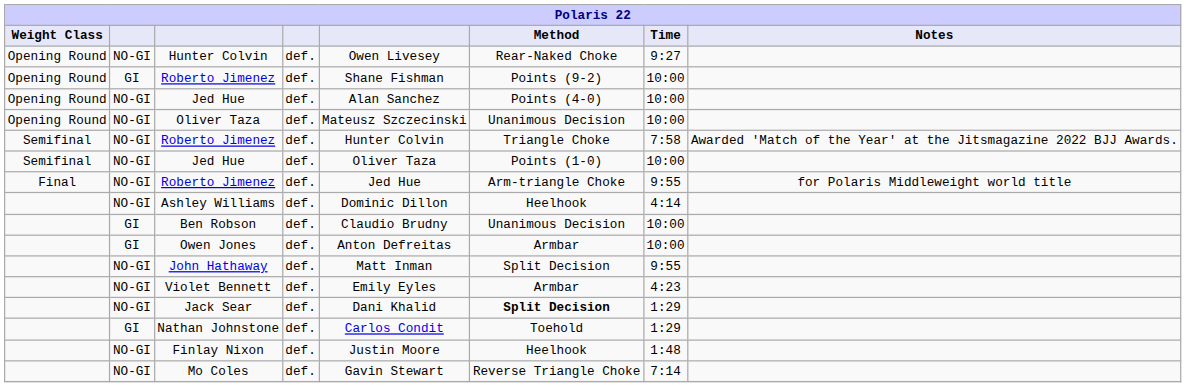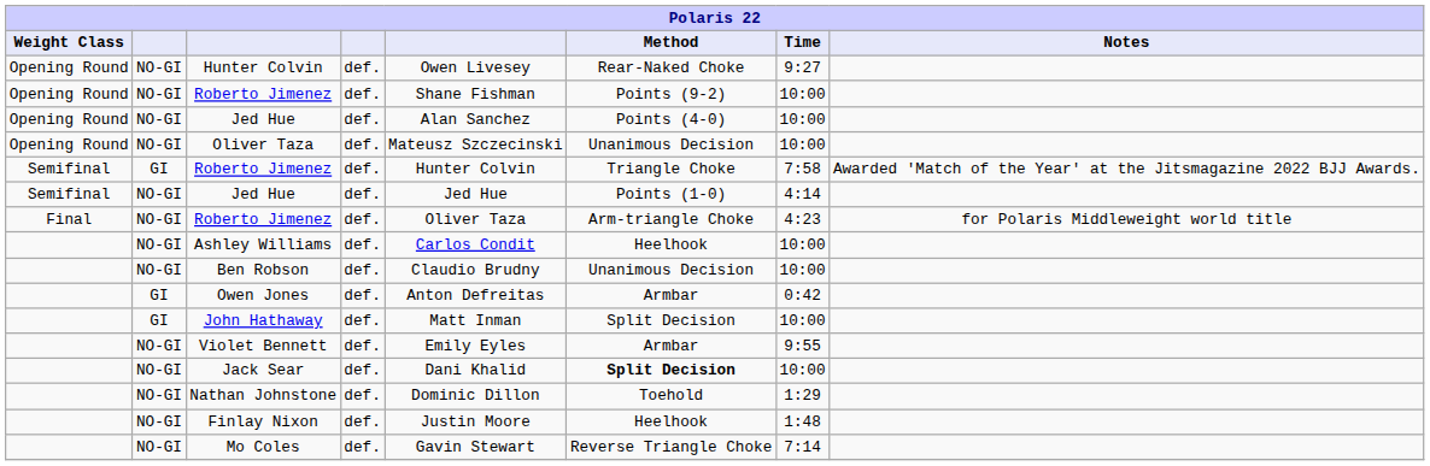 <table class="wikitable" style="font-size: 80%;">
 <tr>
 <th colspan="9" style="background-color: #ccf; color: #000080; text-align: center;"><strong>Polaris 22</strong></th>
 </tr>
 <tr>
 <th colspan="1" style="background-color: #E6E8FA; color: #000000; text-align: center;">Weight Class</th>
 <th colspan="1" style="background-color: #E6E8FA; color: #000000; text-align: center;"></th>
 <th colspan="1" style="background-color: #E6E8FA; color: #000000; text-align: center;"></th>
 <th colspan="1" style="background-color: #E6E8FA; color: #000000; text-align: center;"></th>
 <th colspan="1" style="background-color: #E6E8FA; color: #000000; text-align: center;"></th>
 <th colspan="1" style="background-color: #E6E8FA; color: #000000; text-align: center;">Method</th>
 <th colspan="1" style="background-color: #E6E8FA; color: #000000; text-align: center;">Time</th>
 <th colspan="1" style="background-color: #E6E8FA; color: #000000; text-align: center;">Notes</th>
 </tr>
 <tr>
 <td align=center>Opening Round</td>
 <td align=center>NO-GI</td>
 <td align=center> Hunter Colvin</td>
 <td align=center>def.</td>
 <td align=center> Owen Livesey</td>
 <td align=center>Rear-Naked Choke</td>
 <td align=center>9:27</td>
 <td align=center></td>
 </tr>
 <tr>
 <td align=center>Opening Round</td>
-<td align=center>GI</td>
+<td align=center>NO-GI</td>
 <td align=center> <a href='#'>Roberto Jimenez</a></td>
 <td align=center>def.</td>
 <td align=center> Shane Fishman</td>
 <td align=center>Points (9-2)</td>
 <td align=center>10:00</td>
 <td align=center></td>
 </tr>
 <tr>
 <td align=center>Opening Round</td>
 <td align=center>NO-GI</td>
 <td align=center> Jed Hue</td>
 <td align=center>def.</td>
 <td align=center> Alan Sanchez</td>
 <td align=center>Points (4-0)</td>
 <td align=center>10:00</td>
 <td align=center></td>
 </tr>
 <tr>
 <td align=center>Opening Round</td>
 <td align=center>NO-GI</td>
 <td align=center> Oliver Taza</td>
 <td align=center>def.</td>
 <td align=center> Mateusz Szczecinski</td>
 <td align=center>Unanimous Decision</td>
 <td align=center>10:00</td>
 <td align=center></td>
 </tr>
 <tr>
 <td align=center>Semifinal</td>
-<td align=center>NO-GI</td>
+<td align=center>GI</td>
 <td align=center> <a href='#'>Roberto Jimenez</a></td>
 <td align=center>def.</td>
 <td align=center> Hunter Colvin</td>
 <td align=center>Triangle Choke</td>
 <td align=center>7:58</td>
 <td align=center>Awarded 'Match of the Year' at the Jitsmagazine 2022 BJJ Awards.</td>
 </tr>
 <tr>
 <td align=center>Semifinal</td>
 <td align=center>NO-GI</td>
 <td align=center> Jed Hue</td>
 <td align=center>def.</td>
-<td align=center> Oliver Taza</td>
+<td align=center> Jed Hue</td>
 <td align=center>Points (1-0)</td>
-<td align=center>10:00</td>
+<td align=center>4:14</td>
 <td align=center></td>
 </tr>
 <tr>
 <td align=center>Final</td>
 <td align=center>NO-GI</td>
 <td align=center> <a href='#'>Roberto Jimenez</a></td>
 <td align=center>def.</td>
-<td align=center> Jed Hue</td>
+<td align=center> Oliver Taza</td>
 <td align=center>Arm-triangle Choke</td>
-<td align=center>9:55</td>
+<td align=center>4:23</td>
 <td align=center>for Polaris Middleweight world title</td>
 </tr>
 <tr>
 <td align=center></td>
 <td align=center>NO-GI</td>
 <td align=center> Ashley Williams</td>
 <td align=center>def.</td>
-<td align=center> Dominic Dillon</td>
+<td align=center> <a href='#'>Carlos Condit</a></td>
 <td align=center>Heelhook</td>
-<td align=center>4:14</td>
+<td align=center>10:00</td>
 <td align=center></td>
 </tr>
 <tr>
 <td align=center></td>
-<td align=center>GI</td>
+<td align=center>NO-GI</td>
 <td align=center> Ben Robson</td>
 <td align=center>def.</td>
 <td align=center> Claudio Brudny</td>
 <td align=center>Unanimous Decision</td>
 <td align=center>10:00</td>
 <td align=center></td>
 </tr>
 <tr>
 <td align=center></td>
 <td align=center>GI</td>
 <td align=center> Owen Jones</td>
 <td align=center>def.</td>
 <td align=center> Anton Defreitas</td>
 <td align=center>Armbar</td>
-<td align=center>10:00</td>
+<td align=center>0:42</td>
 <td align=center></td>
 </tr>
 <tr>
 <td align=center></td>
-<td align=center>NO-GI</td>
+<td align=center>GI</td>
 <td align=center> <a href='#'>John Hathaway</a></td>
 <td align=center>def.</td>
 <td align=center> Matt Inman</td>
 <td align=center>Split Decision</td>
-<td align=center>9:55</td>
+<td align=center>10:00</td>
 <td align=center></td>
 </tr>
 <tr>
 <td align=center></td>
 <td align=center>NO-GI</td>
 <td align=center> Violet Bennett</td>
 <td align=center>def.</td>
 <td align=center> Emily Eyles</td>
 <td align=center>Armbar</td>
-<td align=center>4:23</td>
+<td align=center>9:55</td>
 <td align=center></td>
 </tr>
 <tr>
 <td align=center></td>
 <td align=center>NO-GI</td>
 <td align=center> Jack Sear</td>
 <td align=center>def.</td>
 <td align=center> Dani Khalid</td>
 <td align=center><strong>Split Decision</strong></td>
-<td align=center>1:29</td>
+<td align=center>10:00</td>
 <td align=center></td>
 </tr>
 <tr>
 <td align=center></td>
-<td align=center>GI</td>
+<td align=center>NO-GI</td>
 <td align=center> Nathan Johnstone</td>
 <td align=center>def.</td>
-<td align=center> <a href='#'>Carlos Condit</a></td>
+<td align=center> Dominic Dillon</td>
 <td align=center>Toehold</td>
 <td align=center>1:29</td>
 <td align=center></td>
 </tr>
 <tr>
 <td align=center></td>
 <td align=center>NO-GI</td>
 <td align=center> Finlay Nixon</td>
 <td align=center>def.</td>
 <td align=center> Justin Moore</td>
 <td align=center>Heelhook</td>
 <td align=center>1:48</td>
 <td align=center></td>
 </tr>
 <tr>
 <td align=center></td>
 <td align=center>NO-GI</td>
 <td align=center> Mo Coles</td>
 <td align=center>def.</td>
 <td align=center> Gavin Stewart</td>
 <td align=center>Reverse Triangle Choke</td>
 <td align=center>7:14</td>
 <td align=center></td>
 </tr>
 <tr>
 </tr>
 </table>
